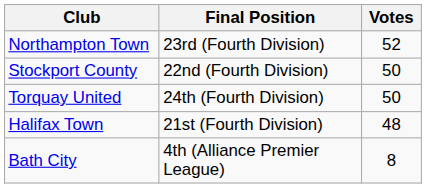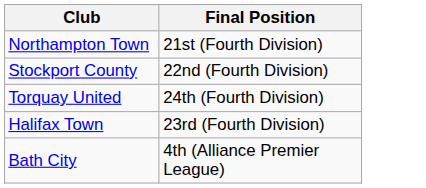 <table class="wikitable" style="text-align:left;">
 <tr>
 <th width=140>Club</th>
 <th width=185>Final Position</th>
-<th width=50>Votes</th>
 </tr>
 <tr>
 <td><a href='#'>Northampton Town</a></td>
-<td>23rd (Fourth Division)</td>
-<td align=center>52</td>
+<td>21st (Fourth Division)</td>
 </tr>
 <tr>
 <td><a href='#'>Stockport County</a></td>
 <td>22nd (Fourth Division)</td>
-<td align=center>50</td>
 </tr>
 <tr>
 <td><a href='#'>Torquay United</a></td>
 <td>24th (Fourth Division)</td>
-<td align=center>50</td>
 </tr>
 <tr>
 <td><a href='#'>Halifax Town</a></td>
-<td>21st (Fourth Division)</td>
-<td align=center>48</td>
+<td>23rd (Fourth Division)</td>
 </tr>
 <tr>
 <td><a href='#'>Bath City</a></td>
 <td>4th (Alliance Premier League)</td>
-<td align=center>8</td>
 </tr>
 </table>
